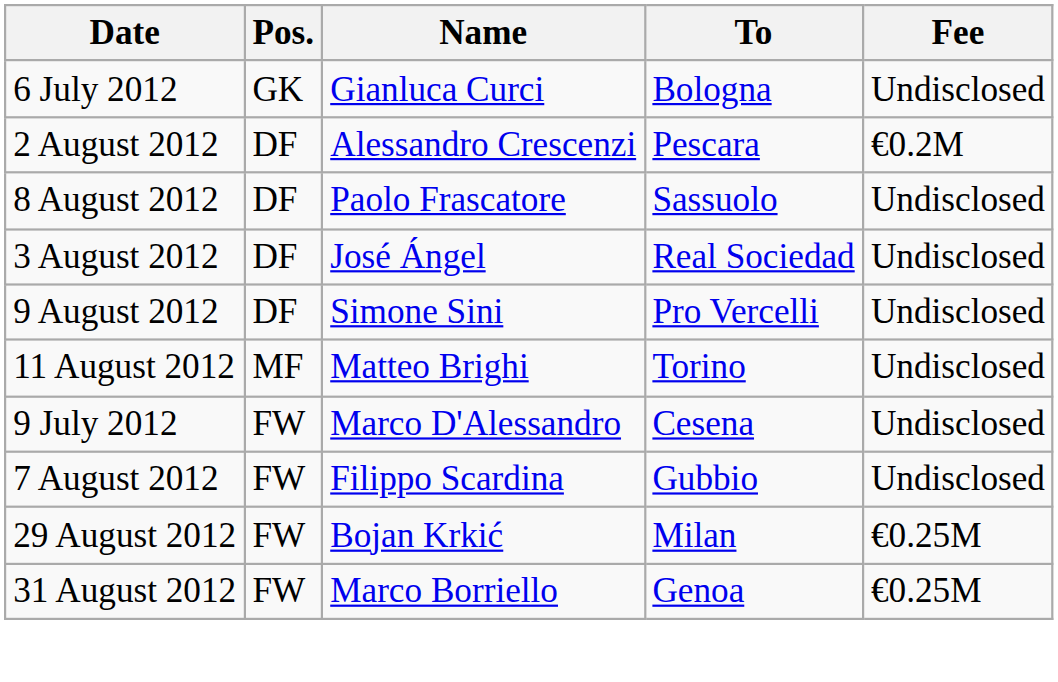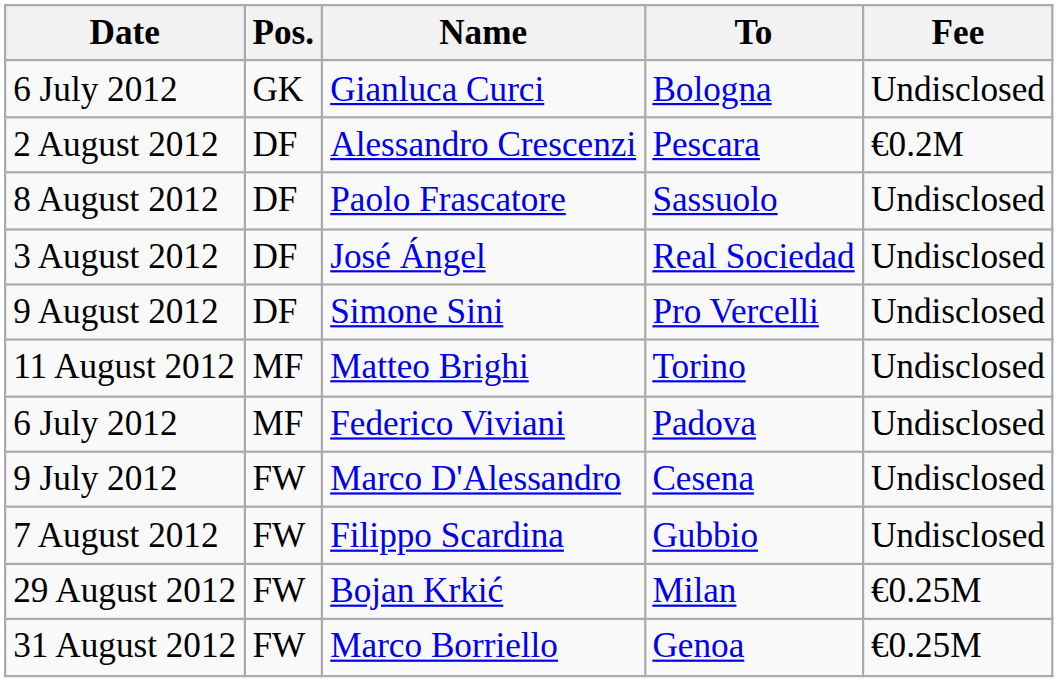 <table class="wikitable">
 <tr>
 <th>Date</th>
 <th>Pos.</th>
 <th>Name</th>
 <th>To</th>
 <th>Fee</th>
 </tr>
 <tr>
 <td>6 July 2012</td>
 <td>GK</td>
 <td> <a href='#'>Gianluca Curci</a></td>
 <td> <a href='#'>Bologna</a></td>
 <td>Undisclosed</td>
 </tr>
 <tr>
 <td>2 August 2012</td>
 <td>DF</td>
 <td> <a href='#'>Alessandro Crescenzi</a></td>
 <td> <a href='#'>Pescara</a></td>
 <td>€0.2M</td>
 </tr>
 <tr>
 <td>8 August 2012</td>
 <td>DF</td>
 <td> <a href='#'>Paolo Frascatore</a></td>
 <td> <a href='#'>Sassuolo</a></td>
 <td>Undisclosed</td>
 </tr>
 <tr>
 <td>3 August 2012</td>
 <td>DF</td>
 <td> <a href='#'>José Ángel</a></td>
 <td> <a href='#'>Real Sociedad</a></td>
 <td>Undisclosed</td>
 </tr>
 <tr>
 <td>9 August 2012</td>
 <td>DF</td>
 <td> <a href='#'>Simone Sini</a></td>
 <td> <a href='#'>Pro Vercelli</a></td>
 <td>Undisclosed</td>
 </tr>
 <tr>
 <td>11 August 2012</td>
 <td>MF</td>
 <td> <a href='#'>Matteo Brighi</a></td>
 <td> <a href='#'>Torino</a></td>
 <td>Undisclosed</td>
 </tr>
 <tr>
+<td>6 July 2012</td>
+<td>MF</td>
+<td> <a href='#'>Federico Viviani</a></td>
+<td> <a href='#'>Padova</a></td>
+<td>Undisclosed</td>
+</tr>
+<tr>
 <td>9 July 2012</td>
 <td>FW</td>
 <td> <a href='#'>Marco D'Alessandro</a></td>
 <td> <a href='#'>Cesena</a></td>
 <td>Undisclosed</td>
 </tr>
 <tr>
 <td>7 August 2012</td>
 <td>FW</td>
 <td> <a href='#'>Filippo Scardina</a></td>
 <td> <a href='#'>Gubbio</a></td>
 <td>Undisclosed</td>
 </tr>
 <tr>
 <td>29 August 2012</td>
 <td>FW</td>
 <td> <a href='#'>Bojan Krkić</a></td>
 <td> <a href='#'>Milan</a></td>
 <td>€0.25M</td>
 </tr>
 <tr>
 <td>31 August 2012</td>
 <td>FW</td>
 <td> <a href='#'>Marco Borriello</a></td>
 <td> <a href='#'>Genoa</a></td>
 <td>€0.25M</td>
 </tr>
 </table>
